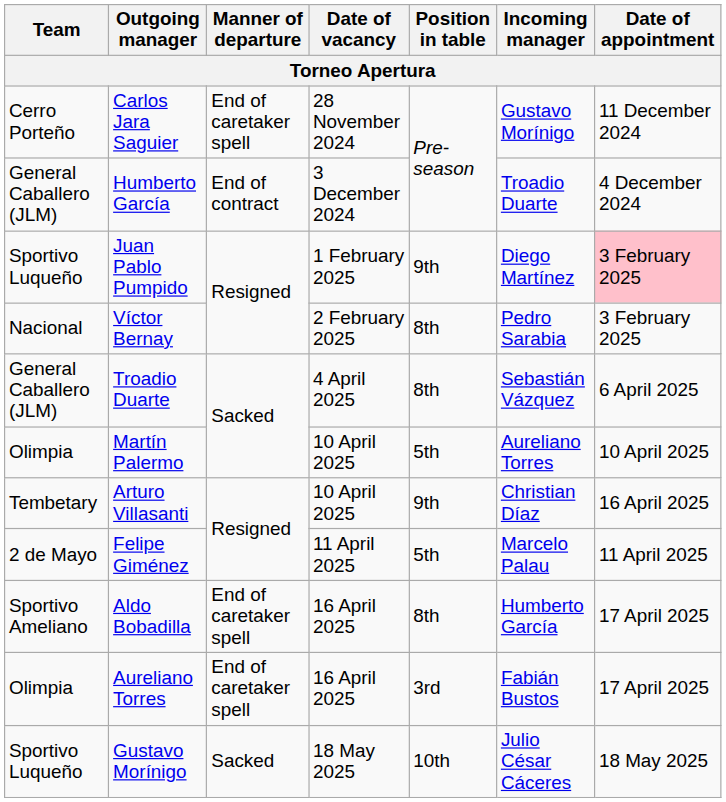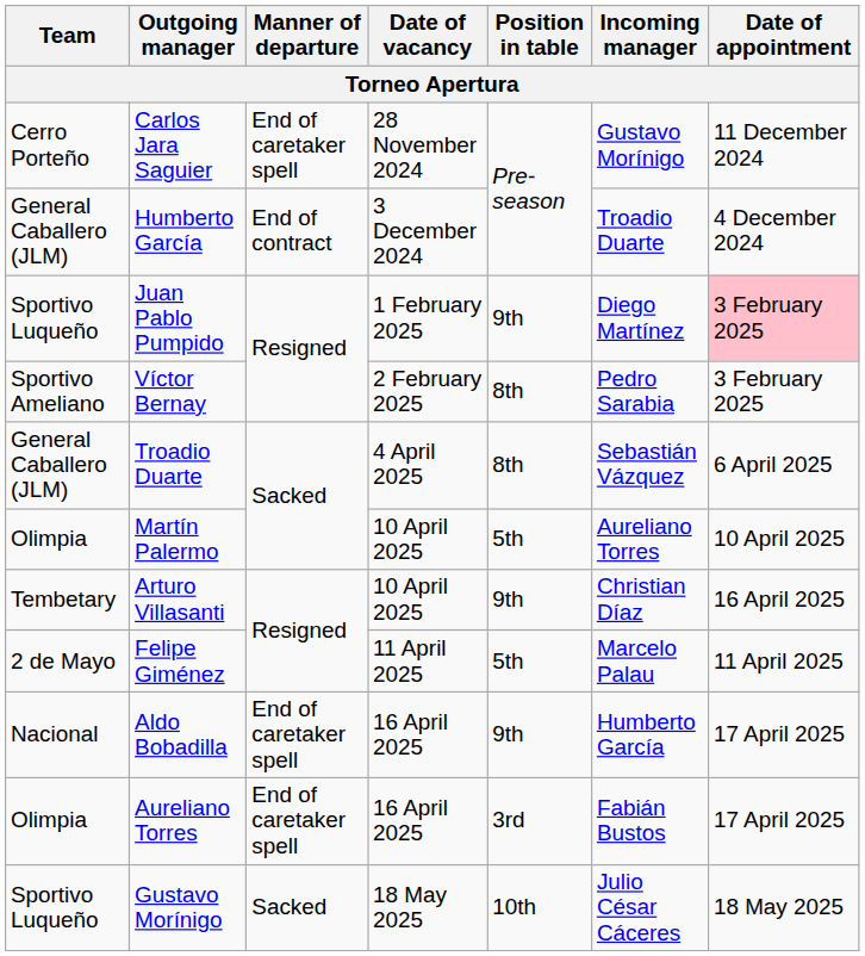 <table class="wikitable sortable">
 <tr>
 <th>Team</th>
 <th>Outgoing manager</th>
 <th>Manner of departure</th>
 <th>Date of vacancy</th>
 <th>Position in table</th>
 <th>Incoming manager</th>
 <th>Date of appointment</th>
 </tr>
 <tr>
 <th colspan=7>Torneo Apertura</th>
 </tr>
 <tr>
 <td>Cerro Porteño</td>
 <td> <a href='#'>Carlos Jara Saguier</a></td>
 <td>End of caretaker spell</td>
 <td>28 November 2024</td>
 <td rowspan=2><em>Pre-season</em></td>
 <td> <a href='#'>Gustavo Morínigo</a></td>
 <td>11 December 2024</td>
 </tr>
 <tr>
 <td>General Caballero (JLM)</td>
 <td> <a href='#'>Humberto García</a></td>
 <td>End of contract</td>
 <td>3 December 2024</td>
 <td> <a href='#'>Troadio Duarte</a></td>
 <td>4 December 2024</td>
 </tr>
 <tr>
 <td>Sportivo Luqueño</td>
 <td> <a href='#'>Juan Pablo Pumpido</a></td>
 <td rowspan=2>Resigned</td>
 <td>1 February 2025</td>
 <td>9th</td>
 <td> <a href='#'>Diego Martínez</a></td>
 <td style="background: pink;">3 February 2025</td>
 </tr>
 <tr>
-<td>Nacional</td>
+<td>Sportivo Ameliano</td>
 <td> <a href='#'>Víctor Bernay</a></td>
 <td>2 February 2025</td>
 <td>8th</td>
 <td> <a href='#'>Pedro Sarabia</a></td>
 <td>3 February 2025</td>
 </tr>
 <tr>
 <td>General Caballero (JLM)</td>
 <td> <a href='#'>Troadio Duarte</a></td>
 <td rowspan=2>Sacked</td>
 <td>4 April 2025</td>
 <td>8th</td>
 <td> <a href='#'>Sebastián Vázquez</a></td>
 <td>6 April 2025</td>
 </tr>
 <tr>
 <td>Olimpia</td>
 <td> <a href='#'>Martín Palermo</a></td>
 <td>10 April 2025</td>
 <td>5th</td>
 <td> <a href='#'>Aureliano Torres</a></td>
 <td>10 April 2025</td>
 </tr>
 <tr>
 <td>Tembetary</td>
 <td> <a href='#'>Arturo Villasanti</a></td>
 <td rowspan=2>Resigned</td>
 <td>10 April 2025</td>
 <td>9th</td>
 <td> <a href='#'>Christian Díaz</a></td>
 <td>16 April 2025</td>
 </tr>
 <tr>
 <td>2 de Mayo</td>
 <td> <a href='#'>Felipe Giménez</a></td>
 <td>11 April 2025</td>
 <td>5th</td>
 <td> <a href='#'>Marcelo Palau</a></td>
 <td>11 April 2025</td>
 </tr>
 <tr>
-<td>Sportivo Ameliano</td>
+<td>Nacional</td>
 <td> <a href='#'>Aldo Bobadilla</a></td>
 <td>End of caretaker spell</td>
 <td>16 April 2025</td>
-<td>8th</td>
+<td>9th</td>
 <td> <a href='#'>Humberto García</a></td>
 <td>17 April 2025</td>
 </tr>
 <tr>
 <td>Olimpia</td>
 <td> <a href='#'>Aureliano Torres</a></td>
 <td>End of caretaker spell</td>
 <td>16 April 2025</td>
 <td>3rd</td>
 <td> <a href='#'>Fabián Bustos</a></td>
 <td>17 April 2025</td>
 </tr>
 <tr>
 <td>Sportivo Luqueño</td>
 <td> <a href='#'>Gustavo Morínigo</a></td>
 <td>Sacked</td>
 <td>18 May 2025</td>
 <td>10th</td>
 <td> <a href='#'>Julio César Cáceres</a></td>
 <td>18 May 2025</td>
 </tr>
 </table>
